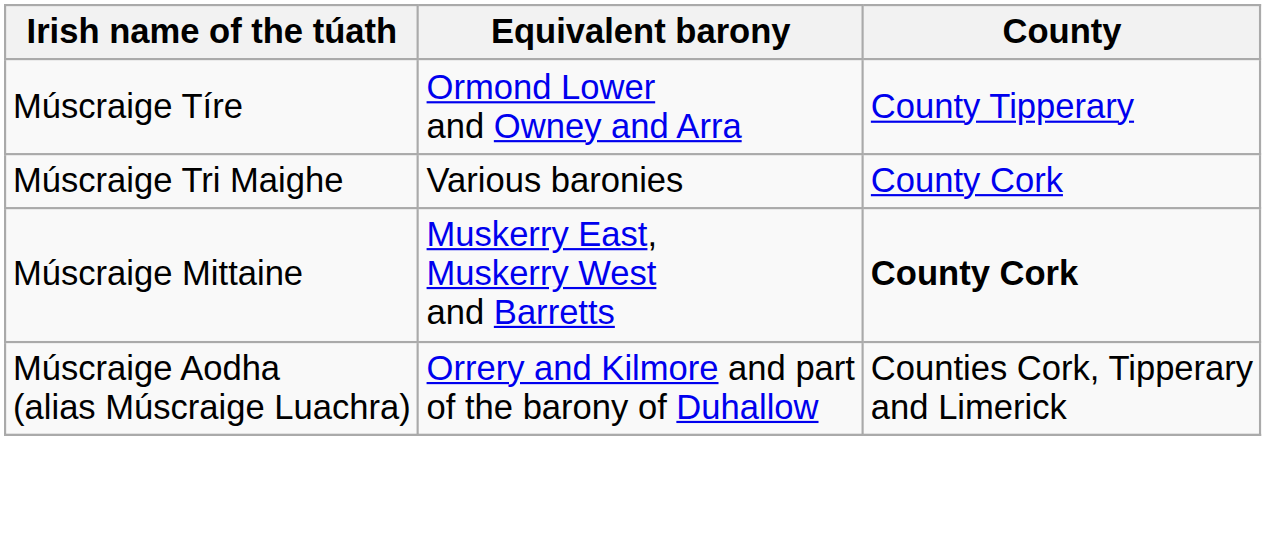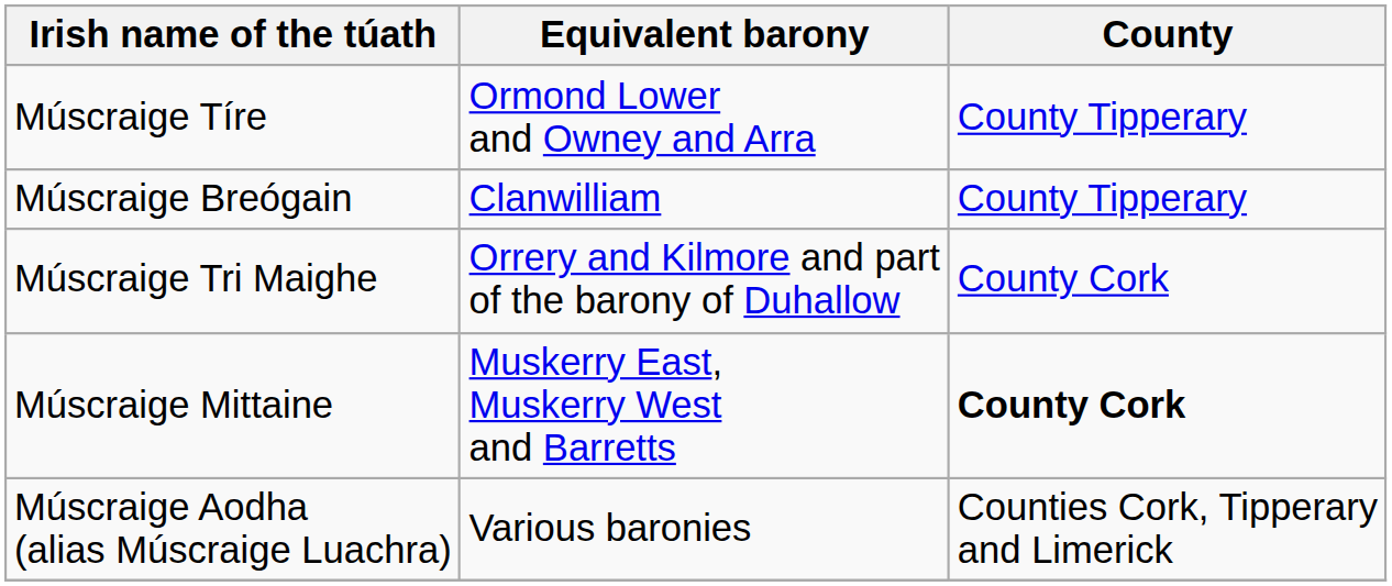 <table class="wikitable">
 <tr>
 <th>Irish name of the túath</th>
 <th>Equivalent barony</th>
 <th>County</th>
 </tr>
 <tr>
 <td>Múscraige Tíre</td>
 <td><a href='#'>Ormond Lower</a> <br>and <a href='#'>Owney and Arra</a></td>
 <td><a href='#'>County Tipperary</a></td>
 </tr>
 <tr>
+<td>Múscraige Breógain</td>
+<td><a href='#'>Clanwilliam</a></td>
+<td><a href='#'>County Tipperary</a></td>
+</tr>
+<tr>
 <td>Múscraige Tri Maighe</td>
-<td>Various baronies</td>
+<td><a href='#'>Orrery and Kilmore</a> and part<br>of the barony of <a href='#'>Duhallow</a></td>
 <td><a href='#'>County Cork</a></td>
 </tr>
 <tr>
 <td>Múscraige Mittaine</td>
 <td><a href='#'>Muskerry East</a>,<br> <a href='#'>Muskerry West</a> <br> and <a href='#'>Barretts</a></td>
 <td><strong>County Cork</strong></td>
 </tr>
 <tr>
 <td>Múscraige Aodha<br> (alias Múscraige Luachra)</td>
-<td><a href='#'>Orrery and Kilmore</a> and part<br>of the barony of <a href='#'>Duhallow</a></td>
+<td>Various baronies</td>
 <td>Counties Cork, Tipperary<br> and Limerick</td>
 </tr>
 <tr>
 </tr>
 </table>
